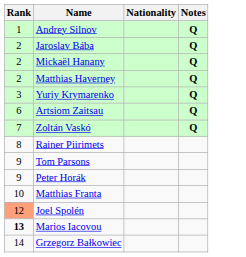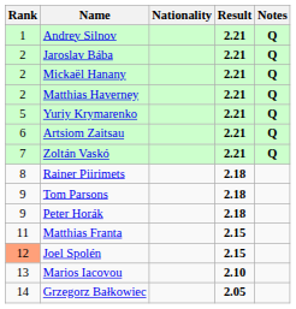 <table class="wikitable sortable" style="text-align:center">
 <tr>
 <th>Rank</th>
 <th>Name</th>
 <th>Nationality</th>
+<th>Result</th>
 <th>Notes</th>
 </tr>
 <tr bgcolor=ccffcc>
 <td>1</td>
 <td align=left><a href='#'>Andrey Silnov</a></td>
 <td align=left></td>
+<td><strong>2.21</strong></td>
 <td><strong>Q</strong></td>
 </tr>
 <tr bgcolor=ccffcc>
 <td>2</td>
 <td align=left><a href='#'>Jaroslav Bába</a></td>
 <td align=left></td>
+<td><strong>2.21</strong></td>
 <td><strong>Q</strong></td>
 </tr>
 <tr bgcolor=ccffcc>
 <td>2</td>
 <td align=left><a href='#'>Mickaël Hanany</a></td>
 <td align=left></td>
+<td><strong>2.21</strong></td>
 <td><strong>Q</strong></td>
 </tr>
 <tr bgcolor=ccffcc>
 <td>2</td>
 <td align=left><a href='#'>Matthias Haverney</a></td>
 <td align=left></td>
+<td><strong>2.21</strong></td>
 <td><strong>Q</strong></td>
 </tr>
 <tr bgcolor=ccffcc>
-<td>3</td>
+<td>5</td>
 <td align=left><a href='#'>Yuriy Krymarenko</a></td>
 <td align=left></td>
+<td><strong>2.21</strong></td>
 <td><strong>Q</strong></td>
 </tr>
 <tr bgcolor=ccffcc>
 <td>6</td>
 <td align=left><a href='#'>Artsiom Zaitsau</a></td>
 <td align=left></td>
+<td><strong>2.21</strong></td>
 <td><strong>Q</strong></td>
 </tr>
 <tr bgcolor=ccffcc>
 <td>7</td>
 <td align=left><a href='#'>Zoltán Vaskó</a></td>
 <td align=left></td>
+<td><strong>2.21</strong></td>
 <td><strong>Q</strong></td>
 </tr>
 <tr>
 <td>8</td>
 <td align=left><a href='#'>Rainer Piirimets</a></td>
 <td align=left></td>
+<td><strong>2.18</strong></td>
 <td></td>
 </tr>
 <tr>
 <td>9</td>
 <td align=left><a href='#'>Tom Parsons</a></td>
 <td align=left></td>
+<td><strong>2.18</strong></td>
 <td></td>
 </tr>
 <tr>
 <td>9</td>
 <td align=left><a href='#'>Peter Horák</a></td>
 <td align=left></td>
+<td><strong>2.18</strong></td>
 <td></td>
 </tr>
 <tr>
-<td>10</td>
+<td>11</td>
 <td align=left><a href='#'>Matthias Franta</a></td>
 <td align=left></td>
+<td><strong>2.15</strong></td>
 <td></td>
 </tr>
 <tr>
 <td style="background: lightsalmon;">12</td>
 <td align=left><a href='#'>Joel Spolén</a></td>
 <td align=left></td>
+<td><strong>2.15</strong></td>
 <td></td>
 </tr>
 <tr>
-<td><strong>13</strong></td>
+<td>13</td>
 <td align=left><a href='#'>Marios Iacovou</a></td>
 <td align=left></td>
+<td><strong>2.10</strong></td>
 <td></td>
 </tr>
 <tr>
 <td>14</td>
 <td align=left><a href='#'>Grzegorz Bałkowiec</a></td>
 <td align=left></td>
+<td><strong>2.05</strong></td>
 <td></td>
 </tr>
 </table>
